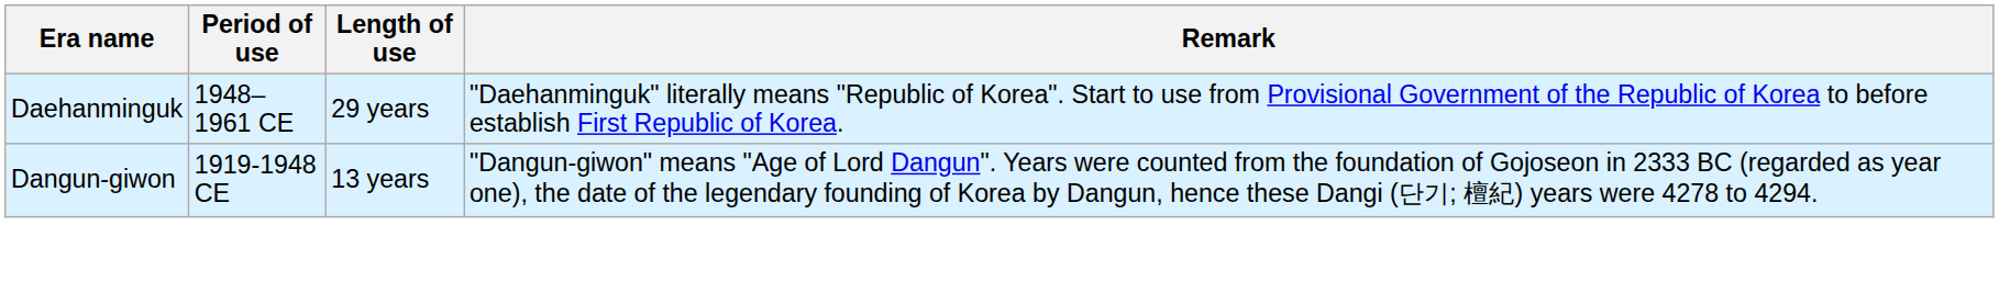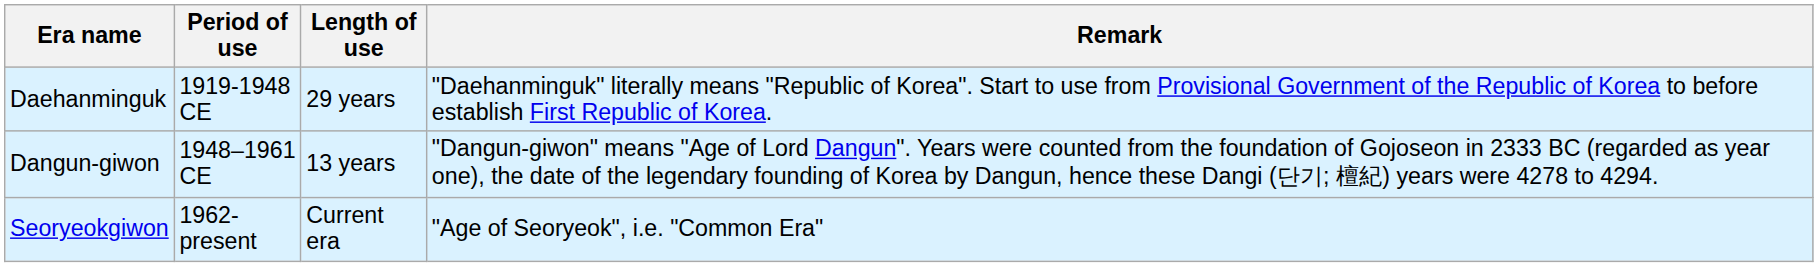 <table class="wikitable">
 <tr>
 <th>Era name</th>
 <th>Period of use</th>
 <th>Length of use</th>
 <th>Remark</th>
 </tr>
 <tr style="background:#DAF2FF;">
 <td>Daehanminguk<br></td>
-<td>1948–1961 CE</td>
+<td>1919-1948 CE</td>
 <td>29 years</td>
 <td>"Daehanminguk" literally means "Republic of Korea". Start to use from <a href='#'>Provisional Government of the Republic of Korea</a> to before establish <a href='#'>First Republic of Korea</a>.</td>
 </tr>
 <tr style="background:#DAF2FF;">
 <td>Dangun-giwon<br></td>
-<td>1919-1948 CE</td>
+<td>1948–1961 CE</td>
 <td>13 years</td>
 <td>"Dangun-giwon" means "Age of Lord <a href='#'>Dangun</a>". Years were counted from the foundation of Gojoseon in 2333 BC (regarded as year one), the date of the legendary founding of Korea by Dangun, hence these Dangi (단기; 檀紀) years were 4278 to 4294.</td>
 </tr>
+<tr style="background:#DAF2FF;">
+<td><a href='#'>Seoryeokgiwon</a><br></td>
+<td>1962-present</td>
+<td>Current era</td>
+<td>"Age of Seoryeok", i.e. "Common Era"</td>
+</tr>
 </table>
